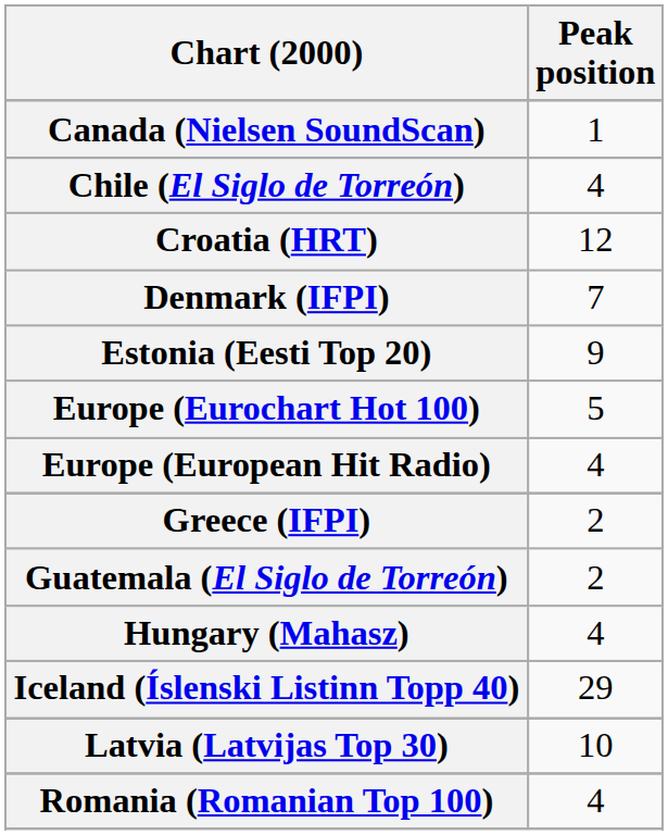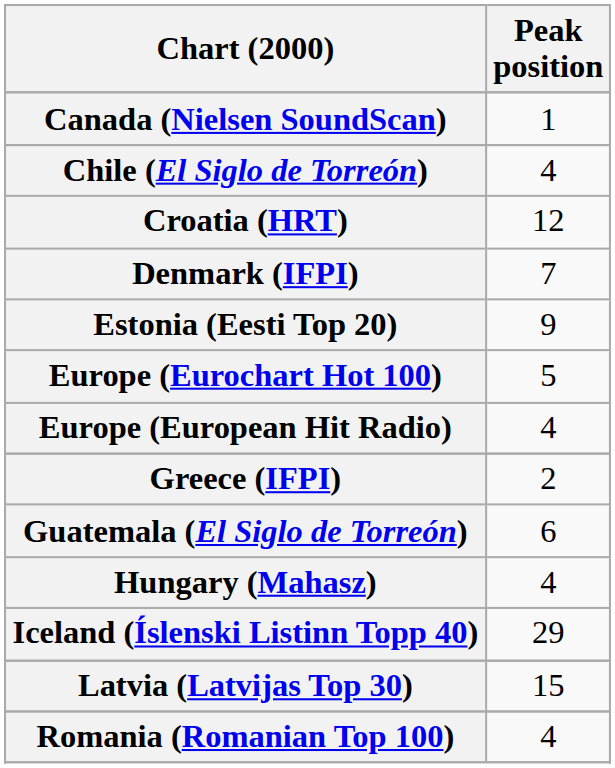 <table class="wikitable sortable plainrowheaders" style="text-align:center">
 <tr>
 <th scope="col">Chart (2000)</th>
 <th scope="col">Peak<br>position</th>
 </tr>
 <tr>
 </tr>
 <tr>
 </tr>
 <tr>
 </tr>
 <tr>
 </tr>
 <tr>
 </tr>
 <tr>
 <th scope="row">Canada (<a href='#'>Nielsen SoundScan</a>)</th>
 <td>1</td>
 </tr>
 <tr>
 </tr>
 <tr>
 </tr>
 <tr>
 <th scope="row">Chile (<em><a href='#'>El Siglo de Torreón</a></em>)</th>
 <td>4</td>
 </tr>
 <tr>
 <th scope="row">Croatia (<a href='#'>HRT</a>)</th>
 <td>12</td>
 </tr>
 <tr>
 <th scope="row">Denmark (<a href='#'>IFPI</a>)</th>
 <td>7</td>
 </tr>
 <tr>
 <th scope="row">Estonia (Eesti Top 20)</th>
 <td>9</td>
 </tr>
 <tr>
 <th scope="row">Europe (<a href='#'>Eurochart Hot 100</a>)</th>
 <td>5</td>
 </tr>
 <tr>
 <th scope="row">Europe (European Hit Radio)</th>
 <td style="text-align:center;">4</td>
 </tr>
 <tr>
 </tr>
 <tr>
 </tr>
 <tr>
 </tr>
 <tr>
 <th scope="row">Greece (<a href='#'>IFPI</a>)</th>
 <td>2</td>
 </tr>
 <tr>
 <th scope="row">Guatemala (<em><a href='#'>El Siglo de Torreón</a></em>)</th>
-<td>2</td>
+<td>6</td>
 </tr>
 <tr>
 <th scope="row">Hungary (<a href='#'>Mahasz</a>)</th>
 <td>4</td>
 </tr>
 <tr>
 <th scope="row">Iceland (<a href='#'>Íslenski Listinn Topp 40</a>)</th>
 <td>29</td>
 </tr>
 <tr>
 </tr>
 <tr>
 </tr>
 <tr>
 <th scope="row">Latvia (<a href='#'>Latvijas Top 30</a>)</th>
-<td>10</td>
+<td>15</td>
 </tr>
 <tr>
 </tr>
 <tr>
 </tr>
 <tr>
 </tr>
 <tr>
 </tr>
 <tr>
 <th scope="row">Romania (<a href='#'>Romanian Top 100</a>)</th>
 <td>4</td>
 </tr>
 <tr>
 </tr>
 <tr>
 </tr>
 <tr>
 </tr>
 <tr>
 </tr>
 <tr>
 </tr>
 <tr>
 </tr>
 <tr>
 </tr>
 <tr>
 </tr>
 <tr>
 </tr>
 <tr>
 </tr>
 <tr>
 </tr>
 </table>
